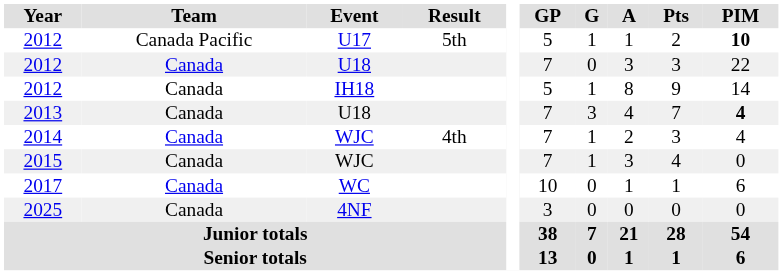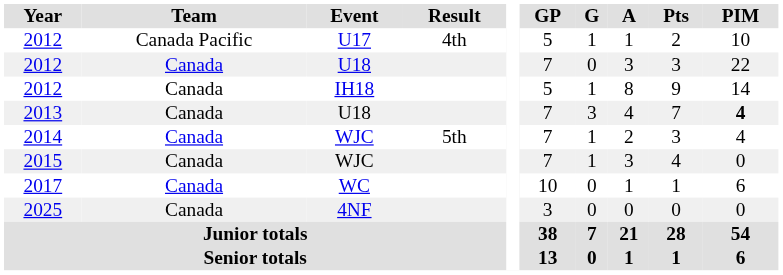 <table border="0" cellpadding="1" cellspacing="0" style="text-align:center; width:40em;">
 <tr bgcolor="#e0e0e0">
 <th>Year</th>
 <th>Team</th>
 <th>Event</th>
 <th>Result</th>
 <th rowspan="99" bgcolor="#ffffff"> </th>
 <th>GP</th>
 <th>G</th>
 <th>A</th>
 <th>Pts</th>
 <th>PIM</th>
 </tr>
 <tr>
 <td><a href='#'>2012</a></td>
 <td>Canada Pacific</td>
 <td><a href='#'>U17</a></td>
-<td>5th</td>
+<td>4th</td>
 <td>5</td>
 <td>1</td>
 <td>1</td>
 <td>2</td>
-<td><strong>10</strong></td>
+<td>10</td>
 </tr>
 <tr bgcolor="#f0f0f0">
 <td><a href='#'>2012</a></td>
 <td><a href='#'>Canada</a></td>
 <td><a href='#'>U18</a></td>
 <td></td>
 <td>7</td>
 <td>0</td>
 <td>3</td>
 <td>3</td>
 <td>22</td>
 </tr>
 <tr>
 <td><a href='#'>2012</a></td>
 <td>Canada</td>
 <td><a href='#'>IH18</a></td>
 <td></td>
 <td>5</td>
 <td>1</td>
 <td>8</td>
 <td>9</td>
 <td>14</td>
 </tr>
 <tr bgcolor="#f0f0f0">
 <td><a href='#'>2013</a></td>
 <td>Canada</td>
 <td>U18</td>
 <td></td>
 <td>7</td>
 <td>3</td>
 <td>4</td>
 <td>7</td>
 <td><strong>4</strong></td>
 </tr>
 <tr>
 <td><a href='#'>2014</a></td>
 <td><a href='#'>Canada</a></td>
 <td><a href='#'>WJC</a></td>
-<td>4th</td>
+<td>5th</td>
 <td>7</td>
 <td>1</td>
 <td>2</td>
 <td>3</td>
 <td>4</td>
 </tr>
 <tr bgcolor="#f0f0f0">
 <td><a href='#'>2015</a></td>
 <td>Canada</td>
 <td>WJC</td>
 <td></td>
 <td>7</td>
 <td>1</td>
 <td>3</td>
 <td>4</td>
 <td>0</td>
 </tr>
 <tr>
 <td><a href='#'>2017</a></td>
 <td><a href='#'>Canada</a></td>
 <td><a href='#'>WC</a></td>
 <td></td>
 <td>10</td>
 <td>0</td>
 <td>1</td>
 <td>1</td>
 <td>6</td>
 </tr>
 <tr bgcolor="#f0f0f0">
 <td><a href='#'>2025</a></td>
 <td>Canada</td>
 <td><a href='#'>4NF</a></td>
 <td></td>
 <td>3</td>
 <td>0</td>
 <td>0</td>
 <td>0</td>
 <td>0</td>
 </tr>
 <tr bgcolor="#e0e0e0">
 <th colspan="4">Junior totals</th>
 <th>38</th>
 <th>7</th>
 <th>21</th>
 <th>28</th>
 <th>54</th>
 </tr>
 <tr bgcolor="#e0e0e0">
 <th colspan="4">Senior totals</th>
 <th>13</th>
 <th>0</th>
 <th>1</th>
 <th>1</th>
 <th>6</th>
 </tr>
 </table>
